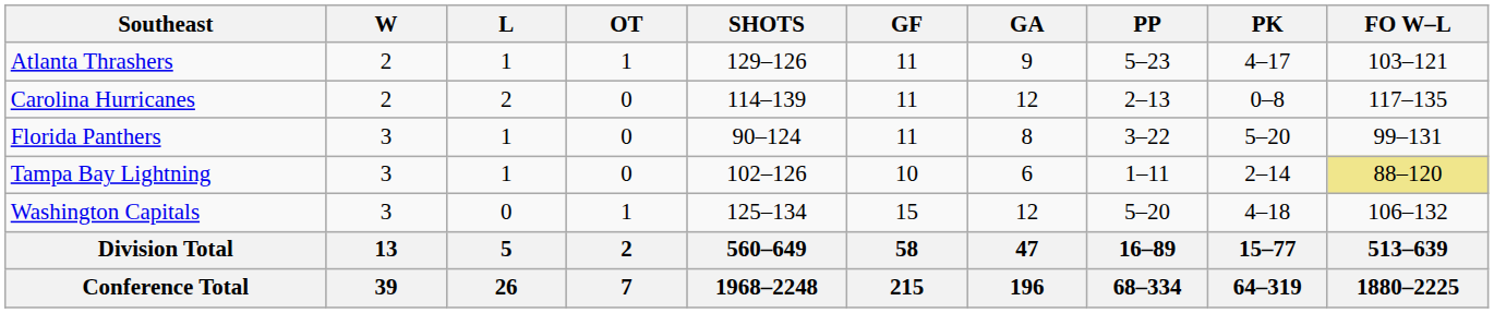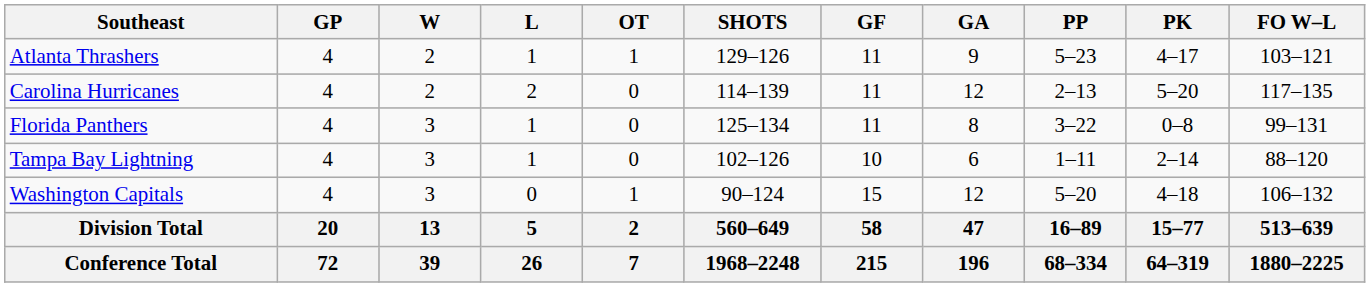 <table class="wikitable" style="text-align:center; width:65em; font-size:85%;">
 <tr>
 <th width="20%">Southeast</th>
+<th width="7.5%">GP</th>
 <th width="7.5%">W</th>
 <th width="7.5%">L</th>
 <th width="7.5%">OT</th>
 <th width="10%">SHOTS</th>
 <th width="7.5%">GF</th>
 <th width="7.5%">GA</th>
 <th width="7.5%">PP</th>
 <th width="7.5%">PK</th>
 <th width="10%">FO W–L</th>
 </tr>
 <tr>
 <td align=left><a href='#'>Atlanta Thrashers</a></td>
+<td>4</td>
 <td>2</td>
 <td>1</td>
 <td>1</td>
 <td>129–126</td>
 <td>11</td>
 <td>9</td>
 <td>5–23</td>
 <td>4–17</td>
 <td>103–121</td>
 </tr>
 <tr>
 <td align=left><a href='#'>Carolina Hurricanes</a></td>
+<td>4</td>
 <td>2</td>
 <td>2</td>
 <td>0</td>
 <td>114–139</td>
 <td>11</td>
 <td>12</td>
 <td>2–13</td>
-<td>0–8</td>
+<td>5–20</td>
 <td>117–135</td>
 </tr>
 <tr>
 <td align=left><a href='#'>Florida Panthers</a></td>
+<td>4</td>
 <td>3</td>
 <td>1</td>
 <td>0</td>
-<td>90–124</td>
+<td>125–134</td>
 <td>11</td>
 <td>8</td>
 <td>3–22</td>
-<td>5–20</td>
+<td>0–8</td>
 <td>99–131</td>
 </tr>
 <tr>
 <td align=left><a href='#'>Tampa Bay Lightning</a></td>
+<td>4</td>
 <td>3</td>
 <td>1</td>
 <td>0</td>
 <td>102–126</td>
 <td>10</td>
 <td>6</td>
 <td>1–11</td>
 <td>2–14</td>
-<td style="background: khaki;">88–120</td>
+<td>88–120</td>
 </tr>
 <tr>
 <td align=left><a href='#'>Washington Capitals</a></td>
+<td>4</td>
 <td>3</td>
 <td>0</td>
 <td>1</td>
-<td>125–134</td>
+<td>90–124</td>
 <td>15</td>
 <td>12</td>
 <td>5–20</td>
 <td>4–18</td>
 <td>106–132</td>
 </tr>
 <tr>
 <th>Division Total</th>
+<th>20</th>
 <th>13</th>
 <th>5</th>
 <th>2</th>
 <th>560–649</th>
 <th>58</th>
 <th>47</th>
 <th>16–89</th>
 <th>15–77</th>
 <th>513–639</th>
 </tr>
 <tr>
 <th>Conference Total</th>
+<th>72</th>
 <th>39</th>
 <th>26</th>
 <th>7</th>
 <th>1968–2248</th>
 <th>215</th>
 <th>196</th>
 <th>68–334</th>
 <th>64–319</th>
 <th>1880–2225</th>
 </tr>
 </table>
